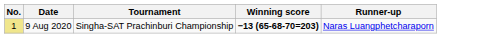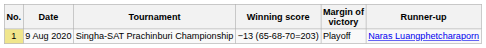 <table class="wikitable" style="font-size:95%;">
 <tr>
 <th>No.</th>
 <th>Date</th>
 <th>Tournament</th>
 <th>Winning score</th>
+<th>Margin of<br>victory</th>
 <th>Runner-up</th>
 </tr>
 <tr>
 <td align=center style="background: khaki;">1</td>
 <td align=right>9 Aug 2020</td>
 <td>Singha-SAT Prachinburi Championship</td>
-<td><strong>−13 (65-68-70=203)</strong></td>
+<td>−13 (65-68-70=203)</td>
+<td>Playoff</td>
 <td> <a href='#'>Naras Luangphetcharaporn</a></td>
 </tr>
 </table>
